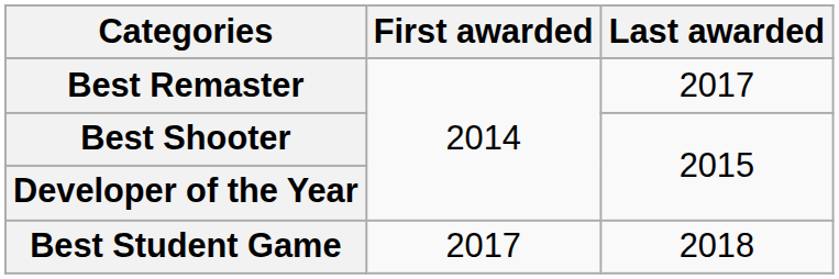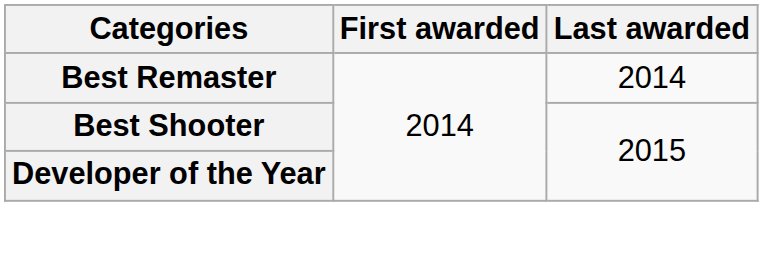 <table class="wikitable">
 <tr>
 <th scope="col">Categories</th>
 <th align="center" scope="col">First awarded</th>
 <th align="center" scope="col">Last awarded</th>
 </tr>
 <tr>
 <th scope="row">Best Remaster</th>
 <td align="center" rowspan="3">2014</td>
-<td align="center">2017</td>
+<td align="center">2014</td>
 </tr>
 <tr>
 <th scope="row">Best Shooter</th>
 <td align="center" rowspan="2">2015</td>
 </tr>
 <tr>
 <th scope="row">Developer of the Year</th>
 </tr>
-<tr>
-<th scope="row">Best Student Game</th>
-<td align="center">2017</td>
-<td align="center">2018</td>
-</tr>
 </table>
